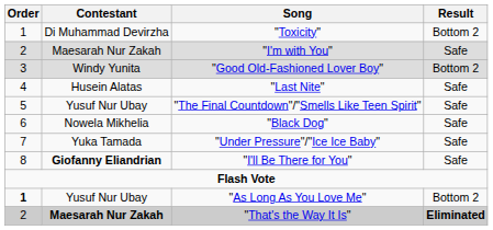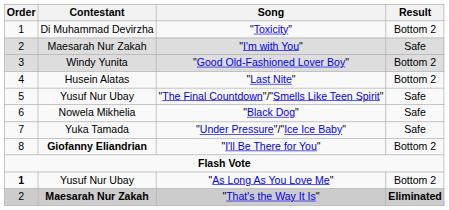 <table class="wikitable" style="text-align:center;">
 <tr>
 <th>Order</th>
 <th>Contestant</th>
 <th>Song</th>
 <th>Result</th>
 </tr>
 <tr>
 <td>1</td>
 <td>Di Muhammad Devirzha</td>
 <td>"<a href='#'>Toxicity</a>"</td>
 <td>Bottom 2</td>
 </tr>
 <tr style="background:#ddd;">
 <td>2</td>
 <td>Maesarah Nur Zakah</td>
 <td>"<a href='#'>I'm with You</a>"</td>
 <td>Safe</td>
 </tr>
 <tr style="background:#ddd;">
 <td>3</td>
 <td>Windy Yunita</td>
 <td>"<a href='#'>Good Old-Fashioned Lover Boy</a>"</td>
 <td>Bottom 2</td>
 </tr>
 <tr>
 <td>4</td>
 <td>Husein Alatas</td>
 <td>"<a href='#'>Last Nite</a>"</td>
-<td>Safe</td>
+<td>Bottom 2</td>
 </tr>
 <tr>
 <td>5</td>
 <td>Yusuf Nur Ubay</td>
 <td>"<a href='#'>The Final Countdown</a>"/"<a href='#'>Smells Like Teen Spirit</a>"</td>
 <td>Safe</td>
 </tr>
 <tr>
 <td>6</td>
 <td>Nowela Mikhelia</td>
 <td>"<a href='#'>Black Dog</a>"</td>
 <td>Safe</td>
 </tr>
 <tr>
 <td>7</td>
 <td>Yuka Tamada</td>
 <td>"<a href='#'>Under Pressure</a>"/"<a href='#'>Ice Ice Baby</a>"</td>
 <td>Safe</td>
 </tr>
 <tr>
 <td>8</td>
 <td><strong>Giofanny Eliandrian</strong></td>
 <td>"<a href='#'>I'll Be There for You</a>"</td>
-<td>Safe</td>
+<td>Bottom 2</td>
 </tr>
 <tr>
 <td colspan=4 align=center><strong>Flash Vote</strong></td>
 </tr>
 <tr>
 <td><strong>1</strong></td>
 <td>Yusuf Nur Ubay</td>
 <td>"<a href='#'>As Long As You Love Me</a>"</td>
 <td>Bottom 2</td>
 </tr>
 <tr style="background:#ccc;">
 <td>2</td>
 <td><strong>Maesarah Nur Zakah</strong></td>
 <td>"<a href='#'>That's the Way It Is</a>"</td>
 <td><strong>Eliminated</strong></td>
 </tr>
 </table>
